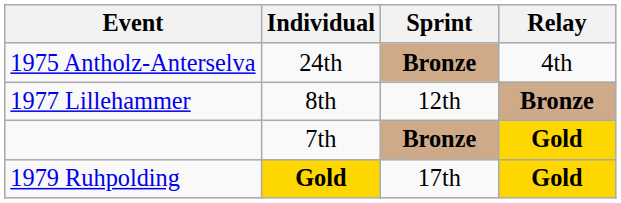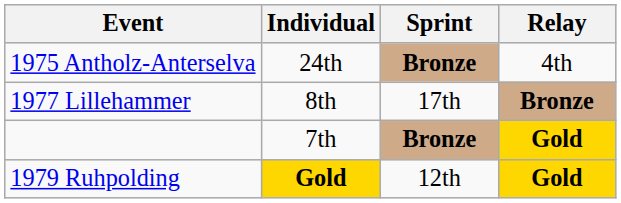 <table class="wikitable" style="text-align: center;">
 <tr>
 <th>Event</th>
 <th style="width:70px;">Individual</th>
 <th style="width:70px;">Sprint</th>
 <th style="width:70px;">Relay</th>
 </tr>
 <tr>
 <td align=left> <a href='#'>1975 Antholz-Anterselva</a></td>
 <td>24th</td>
 <td style="background:#cfaa88;"><strong>Bronze</strong></td>
 <td>4th</td>
 </tr>
 <tr>
 <td align=left> <a href='#'>1977 Lillehammer</a></td>
 <td>8th</td>
-<td>12th</td>
+<td>17th</td>
 <td style="background:#cfaa88;"><strong>Bronze</strong></td>
 </tr>
 <tr>
 <td align=left></td>
 <td>7th</td>
 <td style="background:#cfaa88;"><strong>Bronze</strong></td>
 <td style="background:gold;"><strong>Gold</strong></td>
 </tr>
 <tr>
 <td align=left> <a href='#'>1979 Ruhpolding</a></td>
 <td style="background:gold;"><strong>Gold</strong></td>
-<td>17th</td>
+<td>12th</td>
 <td style="background:gold;"><strong>Gold</strong></td>
 </tr>
 </table>
